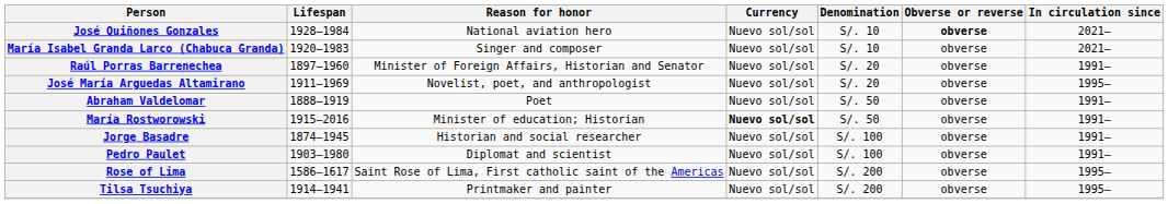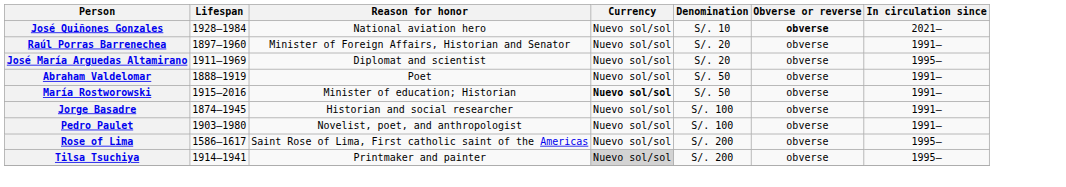 <table class="wikitable" style="font-size: 95%; text-align:center;">
 <tr>
 <th>Person</th>
 <th>Lifespan</th>
 <th>Reason for honor</th>
 <th>Currency</th>
 <th>Denomination</th>
 <th>Obverse or reverse</th>
 <th>In circulation since</th>
 </tr>
 <tr>
 <th><a href='#'>José Quiñones Gonzales</a></th>
 <td>1928–1984</td>
 <td>National aviation hero</td>
 <td>Nuevo sol/sol</td>
 <td>S/. 10</td>
 <td><strong>obverse</strong></td>
 <td>2021–</td>
 </tr>
 <tr>
-<th><a href='#'>María Isabel Granda Larco (Chabuca Granda)</a></th>
-<td>1920–1983</td>
-<td>Singer and composer</td>
-<td>Nuevo sol/sol</td>
-<td>S/. 10</td>
-<td>obverse</td>
-<td>2021–</td>
-</tr>
-<tr>
 <th><a href='#'>Raúl Porras Barrenechea</a></th>
 <td>1897–1960</td>
 <td>Minister of Foreign Affairs, Historian and Senator</td>
 <td>Nuevo sol/sol</td>
 <td>S/. 20</td>
 <td>obverse</td>
 <td>1991–</td>
 </tr>
 <tr>
 <th><a href='#'>José María Arguedas Altamirano</a></th>
 <td>1911–1969</td>
-<td>Novelist, poet, and anthropologist</td>
+<td>Diplomat and scientist</td>
 <td>Nuevo sol/sol</td>
 <td>S/. 20</td>
 <td>obverse</td>
 <td>1995–</td>
 </tr>
 <tr>
 <th><a href='#'>Abraham Valdelomar</a></th>
 <td>1888–1919</td>
 <td>Poet</td>
 <td>Nuevo sol/sol</td>
 <td>S/. 50</td>
 <td>obverse</td>
 <td>1991–</td>
 </tr>
 <tr>
 <th><a href='#'>María Rostworowski</a></th>
 <td>1915–2016</td>
 <td>Minister of education; Historian</td>
 <td><strong>Nuevo sol/sol</strong></td>
 <td>S/. 50</td>
 <td>obverse</td>
 <td>1991–</td>
 </tr>
 <tr>
 <th><a href='#'>Jorge Basadre</a></th>
 <td>1874–1945</td>
 <td>Historian and social researcher</td>
 <td>Nuevo sol/sol</td>
 <td>S/. 100</td>
 <td>obverse</td>
 <td>1991–</td>
 </tr>
 <tr>
 <th><a href='#'>Pedro Paulet</a></th>
 <td>1903–1980</td>
-<td>Diplomat and scientist</td>
+<td>Novelist, poet, and anthropologist</td>
 <td>Nuevo sol/sol</td>
 <td>S/. 100</td>
 <td>obverse</td>
 <td>1991–</td>
 </tr>
 <tr>
 <th><a href='#'>Rose of Lima</a></th>
 <td>1586–1617</td>
 <td>Saint Rose of Lima, First catholic saint of the <a href='#'>Americas</a></td>
 <td>Nuevo sol/sol</td>
 <td>S/. 200</td>
 <td>obverse</td>
 <td>1995–</td>
 </tr>
 <tr>
 <th><a href='#'>Tilsa Tsuchiya</a></th>
 <td>1914–1941</td>
 <td>Printmaker and painter</td>
-<td>Nuevo sol/sol</td>
+<td style="background: lightgrey;">Nuevo sol/sol</td>
 <td>S/. 200</td>
 <td>obverse</td>
 <td>1995–</td>
 </tr>
 <tr>
 </tr>
 </table>
